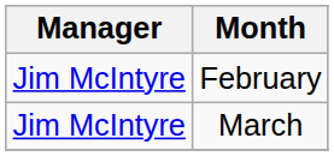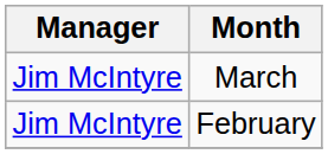 <table class="wikitable" style="text-align:center">
 <tr>
 <th rowspan=1>Manager</th>
 <th colspan=1>Month</th>
 </tr>
 <tr>
 <td><a href='#'>Jim McIntyre</a></td>
-<td>February </td>
+<td>March </td>
 </tr>
 <tr>
 <td><a href='#'>Jim McIntyre</a></td>
-<td>March </td>
+<td>February </td>
 </tr>
 <tr>
 </tr>
 </table>
